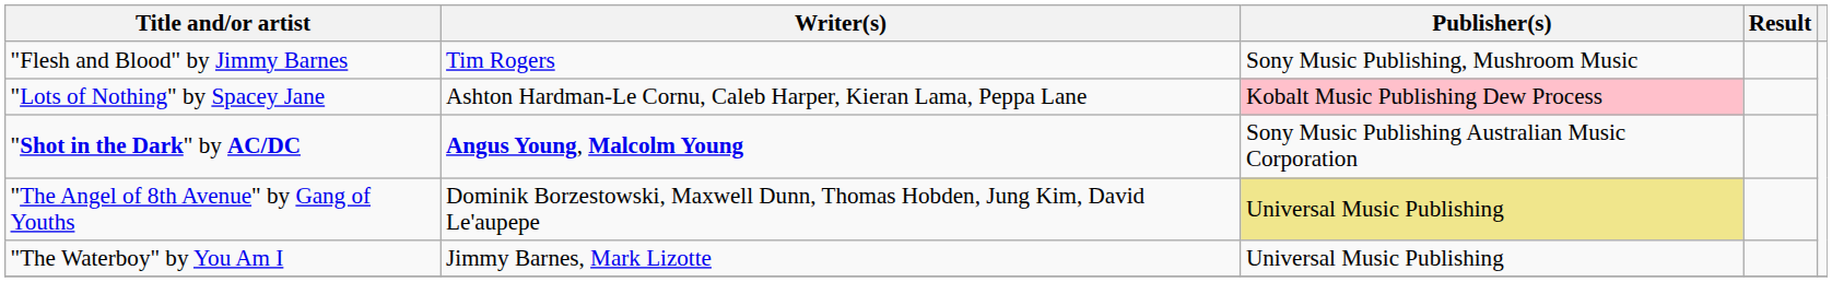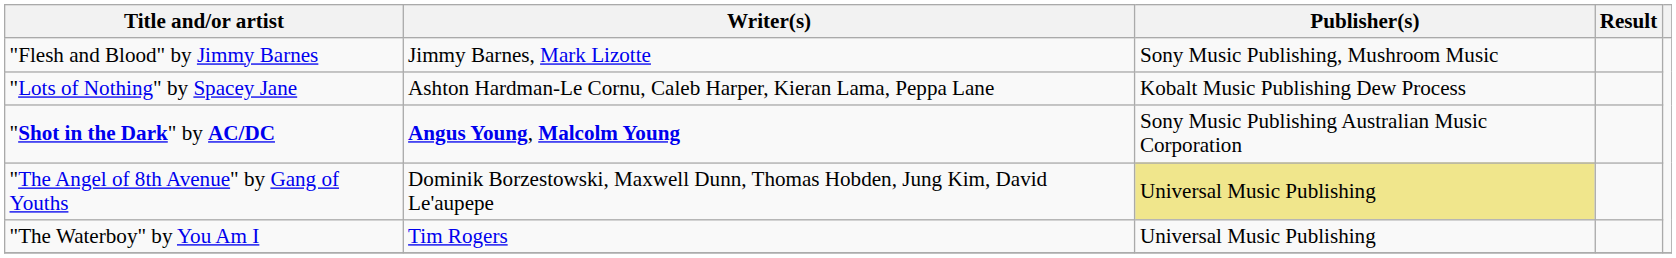 <table class="wikitable" width=100%>
 <tr>
 <th scope="col">Title and/or artist</th>
 <th scope="col">Writer(s)</th>
 <th scope="col">Publisher(s)</th>
 <th scope="col">Result</th>
 <th scope="col"></th>
 </tr>
 <tr>
 <td>"Flesh and Blood" by <a href='#'>Jimmy Barnes</a></td>
-<td><a href='#'>Tim Rogers</a></td>
+<td>Jimmy Barnes, <a href='#'>Mark Lizotte</a></td>
 <td>Sony Music Publishing, Mushroom Music</td>
 <td></td>
 <td rowspan="5"></td>
 </tr>
 <tr>
 <td>"<a href='#'>Lots of Nothing</a>" by <a href='#'>Spacey Jane</a></td>
 <td>Ashton Hardman-Le Cornu, Caleb Harper, Kieran Lama, Peppa Lane</td>
-<td style="background: pink;">Kobalt Music Publishing  Dew Process</td>
+<td>Kobalt Music Publishing  Dew Process</td>
 <td></td>
 </tr>
 <tr>
 <td>"<strong><a href='#'>Shot in the Dark</a></strong>" by <strong><a href='#'>AC/DC</a></strong></td>
 <td><strong><a href='#'>Angus Young</a></strong>, <strong><a href='#'>Malcolm Young</a></strong></td>
 <td>Sony Music Publishing  Australian Music Corporation</td>
 <td></td>
 </tr>
 <tr>
 <td>"<a href='#'>The Angel of 8th Avenue</a>" by <a href='#'>Gang of Youths</a></td>
 <td>Dominik Borzestowski, Maxwell Dunn, Thomas Hobden, Jung Kim, David Le'aupepe</td>
 <td style="background: khaki;">Universal Music Publishing</td>
 <td></td>
 </tr>
 <tr>
 <td>"The Waterboy" by <a href='#'>You Am I</a></td>
-<td>Jimmy Barnes, <a href='#'>Mark Lizotte</a></td>
+<td><a href='#'>Tim Rogers</a></td>
 <td>Universal Music Publishing</td>
 <td></td>
 </tr>
 <tr>
 </tr>
 </table>
